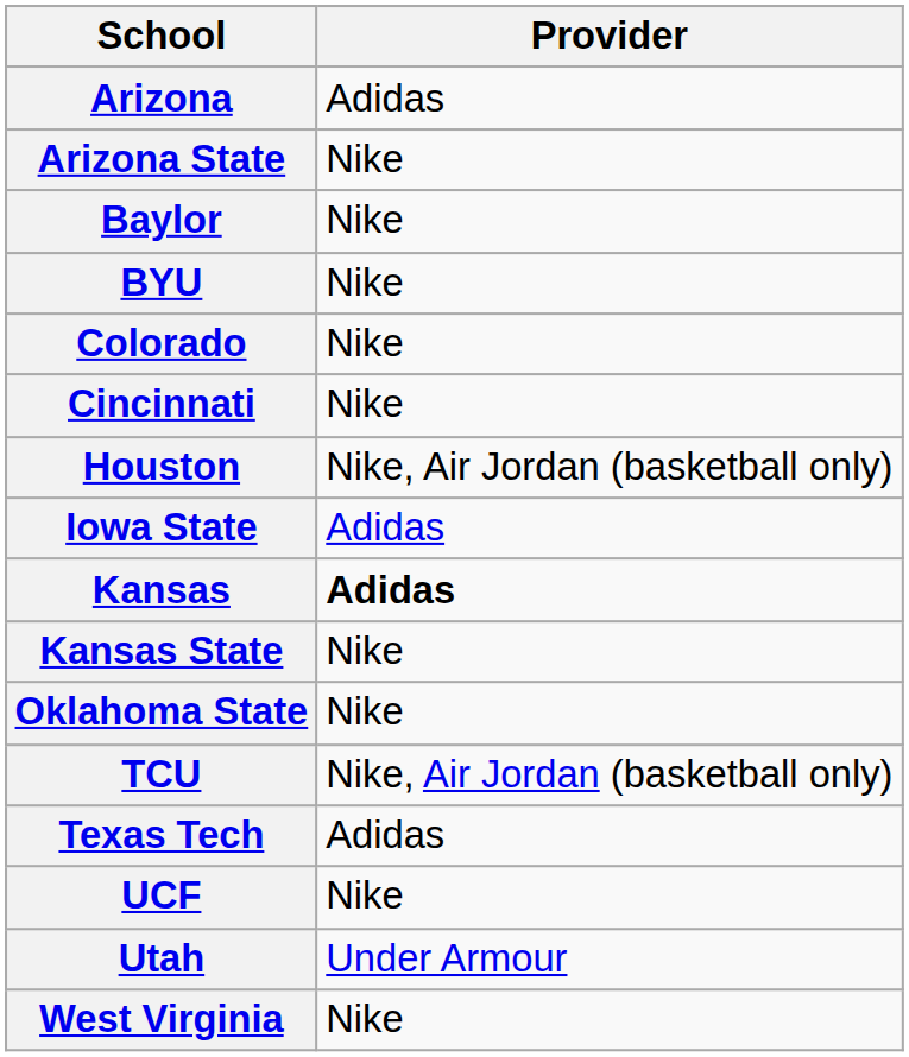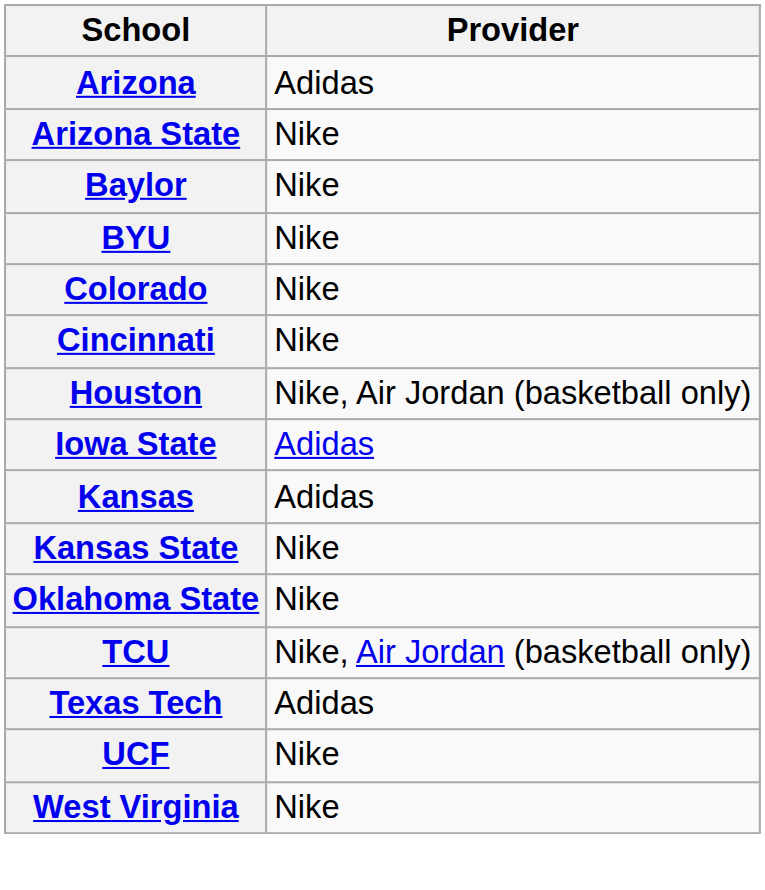 <table class="wikitable sortable">
 <tr>
 <th>School</th>
 <th>Provider</th>
 </tr>
 <tr>
 <th><a href='#'>Arizona</a></th>
 <td>Adidas</td>
 </tr>
 <tr>
 <th><a href='#'>Arizona State</a></th>
 <td>Nike</td>
 </tr>
 <tr>
 <th><a href='#'>Baylor</a></th>
 <td>Nike</td>
 </tr>
 <tr>
 <th><a href='#'>BYU</a></th>
 <td>Nike</td>
 </tr>
 <tr>
 <th><a href='#'>Colorado</a></th>
 <td>Nike</td>
 </tr>
 <tr>
 <th><a href='#'>Cincinnati</a></th>
 <td>Nike</td>
 </tr>
 <tr>
 <th><a href='#'>Houston</a></th>
 <td>Nike, Air Jordan (basketball only)</td>
 </tr>
 <tr>
 <th><a href='#'>Iowa State</a></th>
 <td><a href='#'>Adidas</a></td>
 </tr>
 <tr>
 <th><a href='#'>Kansas</a></th>
-<td><strong>Adidas</strong></td>
+<td>Adidas</td>
 </tr>
 <tr>
 <th><a href='#'>Kansas State</a></th>
 <td>Nike</td>
 </tr>
 <tr>
 <th><a href='#'>Oklahoma State</a></th>
 <td>Nike</td>
 </tr>
 <tr>
 <th><a href='#'>TCU</a></th>
 <td>Nike, <a href='#'>Air Jordan</a> (basketball only)</td>
 </tr>
 <tr>
 <th><a href='#'>Texas Tech</a></th>
 <td>Adidas</td>
 </tr>
 <tr>
 <th><a href='#'>UCF</a></th>
 <td>Nike</td>
 </tr>
 <tr>
-<th><a href='#'>Utah</a></th>
-<td><a href='#'>Under Armour</a></td>
-</tr>
-<tr>
 <th><a href='#'>West Virginia</a></th>
 <td>Nike</td>
 </tr>
 </table>
